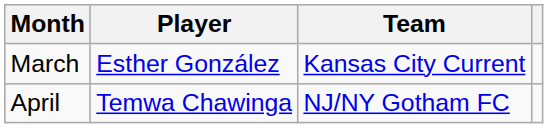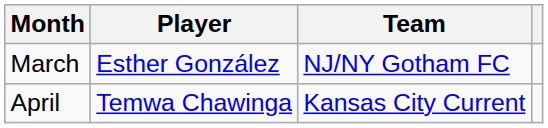 <table class="wikitable">
 <tr>
 <th scope="col">Month</th>
 <th scope="col">Player</th>
 <th scope="col">Team</th>
 <th scope="col"></th>
 </tr>
 <tr>
 <td>March</td>
 <td> <a href='#'>Esther González</a></td>
-<td><a href='#'>Kansas City Current</a></td>
+<td><a href='#'>NJ/NY Gotham FC</a></td>
 <td></td>
 </tr>
 <tr>
 <td>April</td>
 <td> <a href='#'>Temwa Chawinga</a></td>
-<td><a href='#'>NJ/NY Gotham FC</a></td>
+<td><a href='#'>Kansas City Current</a></td>
 <td></td>
 </tr>
 </table>
